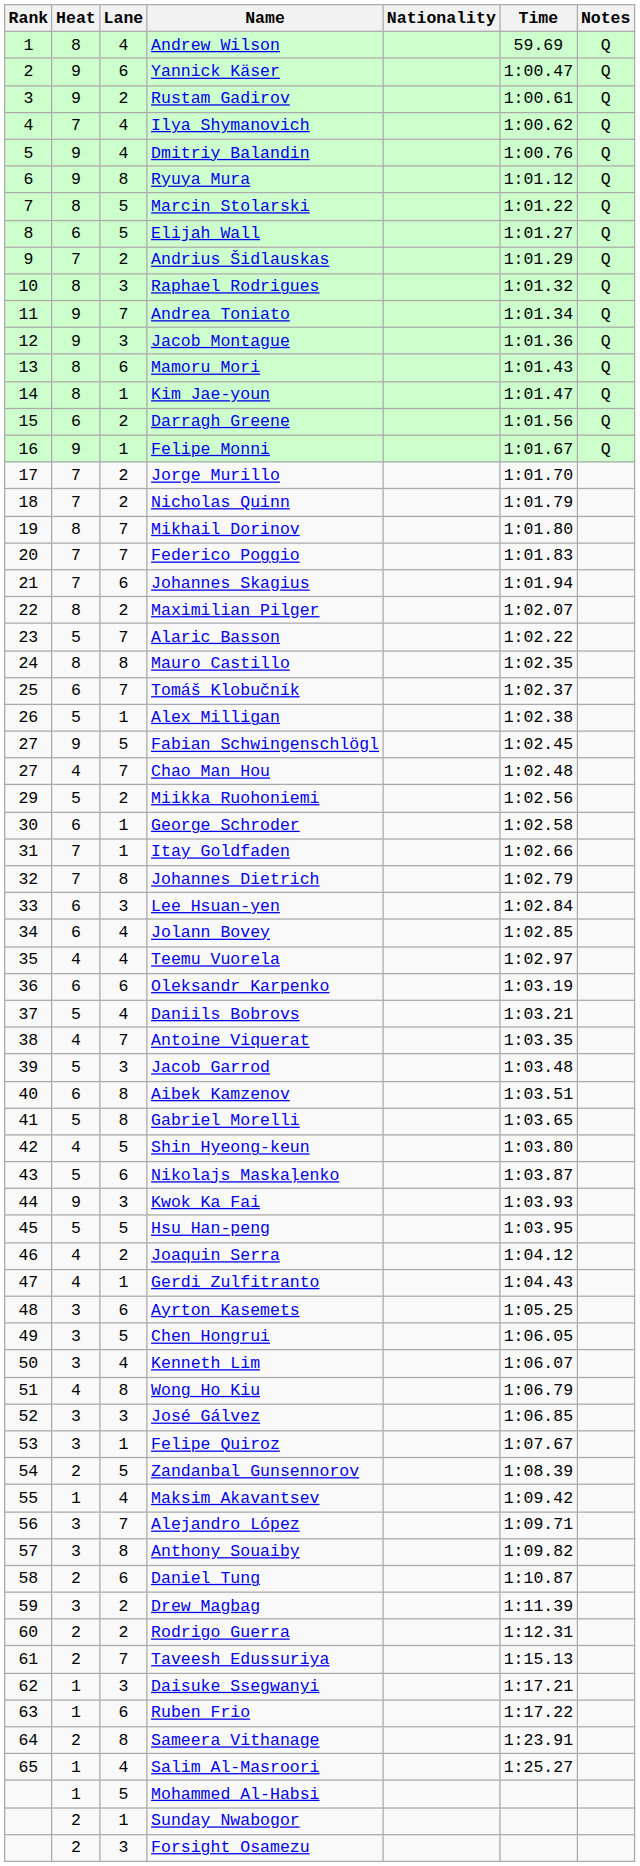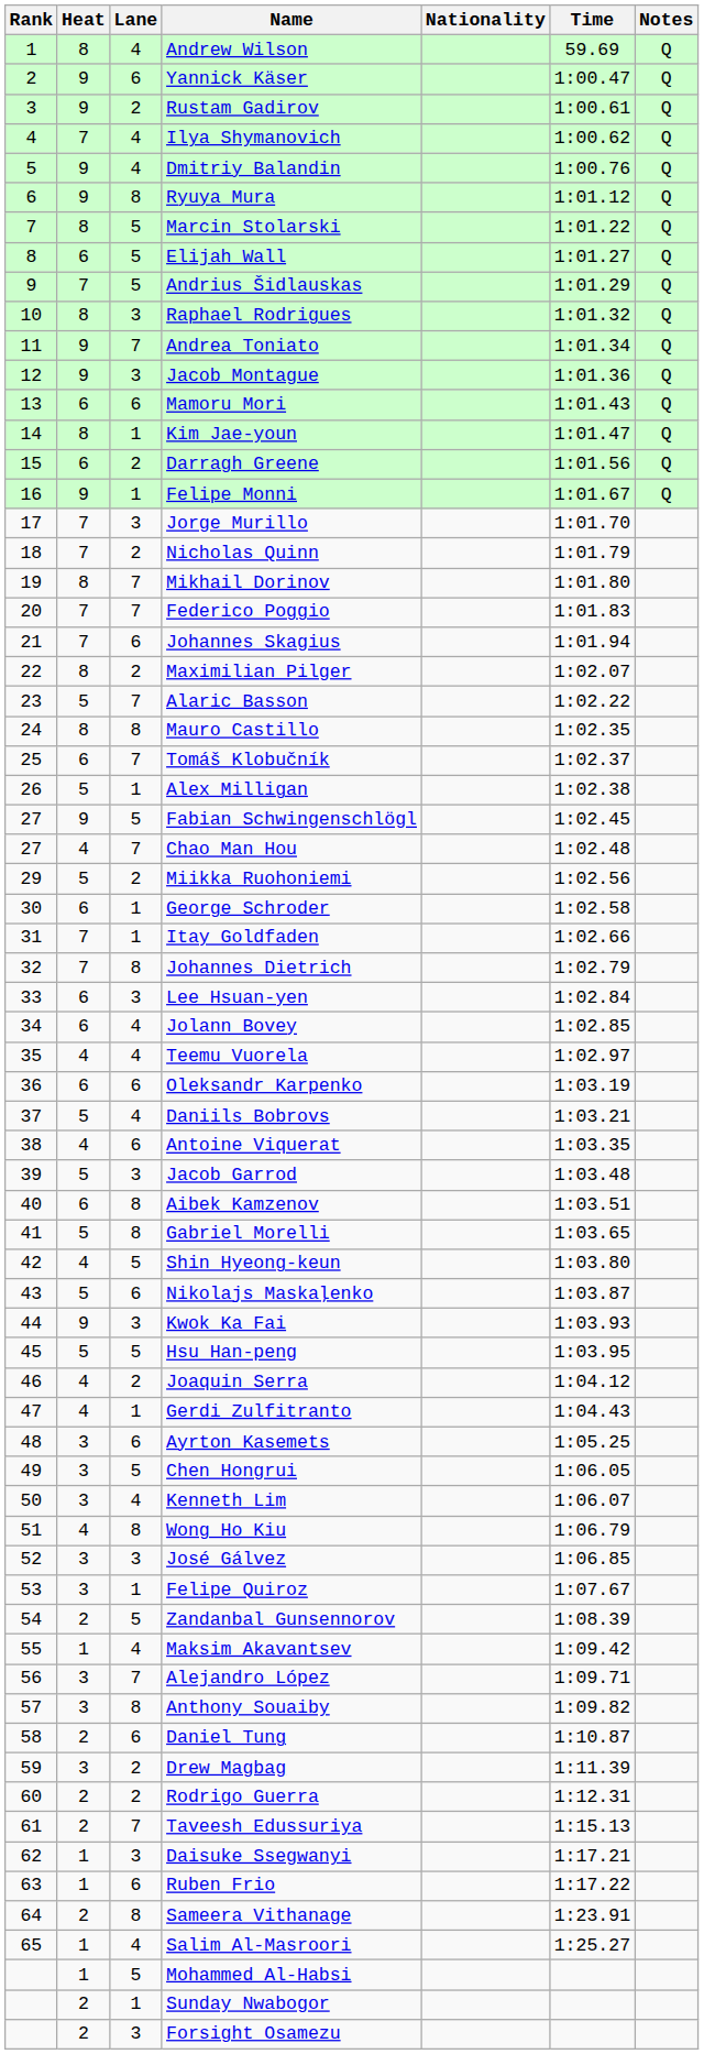 <table class="wikitable sortable" style="text-align:center">
 <tr>
 <th>Rank</th>
 <th>Heat</th>
 <th>Lane</th>
 <th>Name</th>
 <th>Nationality</th>
 <th>Time</th>
 <th>Notes</th>
 </tr>
 <tr bgcolor=ccffcc>
 <td>1</td>
 <td>8</td>
 <td>4</td>
 <td align="left"><a href='#'>Andrew Wilson</a></td>
 <td align="left"></td>
 <td>59.69</td>
 <td>Q</td>
 </tr>
 <tr bgcolor=ccffcc>
 <td>2</td>
 <td>9</td>
 <td>6</td>
 <td align="left"><a href='#'>Yannick Käser</a></td>
 <td align="left"></td>
 <td>1:00.47</td>
 <td>Q</td>
 </tr>
 <tr bgcolor=ccffcc>
 <td>3</td>
 <td>9</td>
 <td>2</td>
 <td align="left"><a href='#'>Rustam Gadirov</a></td>
 <td align="left"></td>
 <td>1:00.61</td>
 <td>Q</td>
 </tr>
 <tr bgcolor=ccffcc>
 <td>4</td>
 <td>7</td>
 <td>4</td>
 <td align="left"><a href='#'>Ilya Shymanovich</a></td>
 <td align="left"></td>
 <td>1:00.62</td>
 <td>Q</td>
 </tr>
 <tr bgcolor=ccffcc>
 <td>5</td>
 <td>9</td>
 <td>4</td>
 <td align="left"><a href='#'>Dmitriy Balandin</a></td>
 <td align="left"></td>
 <td>1:00.76</td>
 <td>Q</td>
 </tr>
 <tr bgcolor=ccffcc>
 <td>6</td>
 <td>9</td>
 <td>8</td>
 <td align="left"><a href='#'>Ryuya Mura</a></td>
 <td align="left"></td>
 <td>1:01.12</td>
 <td>Q</td>
 </tr>
 <tr bgcolor=ccffcc>
 <td>7</td>
 <td>8</td>
 <td>5</td>
 <td align="left"><a href='#'>Marcin Stolarski</a></td>
 <td align="left"></td>
 <td>1:01.22</td>
 <td>Q</td>
 </tr>
 <tr bgcolor=ccffcc>
 <td>8</td>
 <td>6</td>
 <td>5</td>
 <td align="left"><a href='#'>Elijah Wall</a></td>
 <td align="left"></td>
 <td>1:01.27</td>
 <td>Q</td>
 </tr>
 <tr bgcolor=ccffcc>
 <td>9</td>
 <td>7</td>
-<td>2</td>
+<td>5</td>
 <td align="left"><a href='#'>Andrius Šidlauskas</a></td>
 <td align="left"></td>
 <td>1:01.29</td>
 <td>Q</td>
 </tr>
 <tr bgcolor=ccffcc>
 <td>10</td>
 <td>8</td>
 <td>3</td>
 <td align="left"><a href='#'>Raphael Rodrigues</a></td>
 <td align="left"></td>
 <td>1:01.32</td>
 <td>Q</td>
 </tr>
 <tr bgcolor=ccffcc>
 <td>11</td>
 <td>9</td>
 <td>7</td>
 <td align="left"><a href='#'>Andrea Toniato</a></td>
 <td align="left"></td>
 <td>1:01.34</td>
 <td>Q</td>
 </tr>
 <tr bgcolor=ccffcc>
 <td>12</td>
 <td>9</td>
 <td>3</td>
 <td align="left"><a href='#'>Jacob Montague</a></td>
 <td align="left"></td>
 <td>1:01.36</td>
 <td>Q</td>
 </tr>
 <tr bgcolor=ccffcc>
 <td>13</td>
-<td>8</td>
+<td>6</td>
 <td>6</td>
 <td align="left"><a href='#'>Mamoru Mori</a></td>
 <td align="left"></td>
 <td>1:01.43</td>
 <td>Q</td>
 </tr>
 <tr bgcolor=ccffcc>
 <td>14</td>
 <td>8</td>
 <td>1</td>
 <td align="left"><a href='#'>Kim Jae-youn</a></td>
 <td align="left"></td>
 <td>1:01.47</td>
 <td>Q</td>
 </tr>
 <tr bgcolor=ccffcc>
 <td>15</td>
 <td>6</td>
 <td>2</td>
 <td align="left"><a href='#'>Darragh Greene</a></td>
 <td align="left"></td>
 <td>1:01.56</td>
 <td>Q</td>
 </tr>
 <tr bgcolor=ccffcc>
 <td>16</td>
 <td>9</td>
 <td>1</td>
 <td align="left"><a href='#'>Felipe Monni</a></td>
 <td align="left"></td>
 <td>1:01.67</td>
 <td>Q</td>
 </tr>
 <tr>
 <td>17</td>
 <td>7</td>
-<td>2</td>
+<td>3</td>
 <td align="left"><a href='#'>Jorge Murillo</a></td>
 <td align="left"></td>
 <td>1:01.70</td>
 <td></td>
 </tr>
 <tr>
 <td>18</td>
 <td>7</td>
 <td>2</td>
 <td align="left"><a href='#'>Nicholas Quinn</a></td>
 <td align="left"></td>
 <td>1:01.79</td>
 <td></td>
 </tr>
 <tr>
 <td>19</td>
 <td>8</td>
 <td>7</td>
 <td align="left"><a href='#'>Mikhail Dorinov</a></td>
 <td align="left"></td>
 <td>1:01.80</td>
 <td></td>
 </tr>
 <tr>
 <td>20</td>
 <td>7</td>
 <td>7</td>
 <td align="left"><a href='#'>Federico Poggio</a></td>
 <td align="left"></td>
 <td>1:01.83</td>
 <td></td>
 </tr>
 <tr>
 <td>21</td>
 <td>7</td>
 <td>6</td>
 <td align="left"><a href='#'>Johannes Skagius</a></td>
 <td align="left"></td>
 <td>1:01.94</td>
 <td></td>
 </tr>
 <tr>
 <td>22</td>
 <td>8</td>
 <td>2</td>
 <td align="left"><a href='#'>Maximilian Pilger</a></td>
 <td align="left"></td>
 <td>1:02.07</td>
 <td></td>
 </tr>
 <tr>
 <td>23</td>
 <td>5</td>
 <td>7</td>
 <td align="left"><a href='#'>Alaric Basson</a></td>
 <td align="left"></td>
 <td>1:02.22</td>
 <td></td>
 </tr>
 <tr>
 <td>24</td>
 <td>8</td>
 <td>8</td>
 <td align="left"><a href='#'>Mauro Castillo</a></td>
 <td align="left"></td>
 <td>1:02.35</td>
 <td></td>
 </tr>
 <tr>
 <td>25</td>
 <td>6</td>
 <td>7</td>
 <td align="left"><a href='#'>Tomáš Klobučník</a></td>
 <td align="left"></td>
 <td>1:02.37</td>
 <td></td>
 </tr>
 <tr>
 <td>26</td>
 <td>5</td>
 <td>1</td>
 <td align="left"><a href='#'>Alex Milligan</a></td>
 <td align="left"></td>
 <td>1:02.38</td>
 <td></td>
 </tr>
 <tr>
 <td>27</td>
 <td>9</td>
 <td>5</td>
 <td align="left"><a href='#'>Fabian Schwingenschlögl</a></td>
 <td align="left"></td>
 <td>1:02.45</td>
 <td></td>
 </tr>
 <tr>
 <td>27</td>
 <td>4</td>
 <td>7</td>
 <td align="left"><a href='#'>Chao Man Hou</a></td>
 <td align="left"></td>
 <td>1:02.48</td>
 <td></td>
 </tr>
 <tr>
 <td>29</td>
 <td>5</td>
 <td>2</td>
 <td align="left"><a href='#'>Miikka Ruohoniemi </a></td>
 <td align="left"></td>
 <td>1:02.56</td>
 <td></td>
 </tr>
 <tr>
 <td>30</td>
 <td>6</td>
 <td>1</td>
 <td align="left"><a href='#'>George Schroder</a></td>
 <td align="left"></td>
 <td>1:02.58</td>
 <td></td>
 </tr>
 <tr>
 <td>31</td>
 <td>7</td>
 <td>1</td>
 <td align="left"><a href='#'>Itay Goldfaden</a></td>
 <td align="left"></td>
 <td>1:02.66</td>
 <td></td>
 </tr>
 <tr>
 <td>32</td>
 <td>7</td>
 <td>8</td>
 <td align="left"><a href='#'>Johannes Dietrich</a></td>
 <td align="left"></td>
 <td>1:02.79</td>
 <td></td>
 </tr>
 <tr>
 <td>33</td>
 <td>6</td>
 <td>3</td>
 <td align="left"><a href='#'>Lee Hsuan-yen</a></td>
 <td align="left"></td>
 <td>1:02.84</td>
 <td></td>
 </tr>
 <tr>
 <td>34</td>
 <td>6</td>
 <td>4</td>
 <td align="left"><a href='#'>Jolann Bovey</a></td>
 <td align="left"></td>
 <td>1:02.85</td>
 <td></td>
 </tr>
 <tr>
 <td>35</td>
 <td>4</td>
 <td>4</td>
 <td align="left"><a href='#'>Teemu Vuorela</a></td>
 <td align="left"></td>
 <td>1:02.97</td>
 <td></td>
 </tr>
 <tr>
 <td>36</td>
 <td>6</td>
 <td>6</td>
 <td align="left"><a href='#'>Oleksandr Karpenko</a></td>
 <td align="left"></td>
 <td>1:03.19</td>
 <td></td>
 </tr>
 <tr>
 <td>37</td>
 <td>5</td>
 <td>4</td>
 <td align="left"><a href='#'>Daniils Bobrovs</a></td>
 <td align="left"></td>
 <td>1:03.21</td>
 <td></td>
 </tr>
 <tr>
 <td>38</td>
 <td>4</td>
-<td>7</td>
+<td>6</td>
 <td align="left"><a href='#'>Antoine Viquerat</a></td>
 <td align="left"></td>
 <td>1:03.35</td>
 <td></td>
 </tr>
 <tr>
 <td>39</td>
 <td>5</td>
 <td>3</td>
 <td align="left"><a href='#'>Jacob Garrod</a></td>
 <td align="left"></td>
 <td>1:03.48</td>
 <td></td>
 </tr>
 <tr>
 <td>40</td>
 <td>6</td>
 <td>8</td>
 <td align="left"><a href='#'>Aibek Kamzenov</a></td>
 <td align="left"></td>
 <td>1:03.51</td>
 <td></td>
 </tr>
 <tr>
 <td>41</td>
 <td>5</td>
 <td>8</td>
 <td align="left"><a href='#'>Gabriel Morelli</a></td>
 <td align="left"></td>
 <td>1:03.65</td>
 <td></td>
 </tr>
 <tr>
 <td>42</td>
 <td>4</td>
 <td>5</td>
 <td align="left"><a href='#'>Shin Hyeong-keun</a></td>
 <td align="left"></td>
 <td>1:03.80</td>
 <td></td>
 </tr>
 <tr>
 <td>43</td>
 <td>5</td>
 <td>6</td>
 <td align="left"><a href='#'>Nikolajs Maskaļenko</a></td>
 <td align="left"></td>
 <td>1:03.87</td>
 <td></td>
 </tr>
 <tr>
 <td>44</td>
 <td>9</td>
 <td>3</td>
 <td align="left"><a href='#'>Kwok Ka Fai</a></td>
 <td align="left"></td>
 <td>1:03.93</td>
 <td></td>
 </tr>
 <tr>
 <td>45</td>
 <td>5</td>
 <td>5</td>
 <td align="left"><a href='#'>Hsu Han-peng</a></td>
 <td align="left"></td>
 <td>1:03.95</td>
 <td></td>
 </tr>
 <tr>
 <td>46</td>
 <td>4</td>
 <td>2</td>
 <td align="left"><a href='#'>Joaquin Serra</a></td>
 <td align="left"></td>
 <td>1:04.12</td>
 <td></td>
 </tr>
 <tr>
 <td>47</td>
 <td>4</td>
 <td>1</td>
 <td align="left"><a href='#'>Gerdi Zulfitranto</a></td>
 <td align="left"></td>
 <td>1:04.43</td>
 <td></td>
 </tr>
 <tr>
 <td>48</td>
 <td>3</td>
 <td>6</td>
 <td align="left"><a href='#'>Ayrton Kasemets</a></td>
 <td align="left"></td>
 <td>1:05.25</td>
 <td></td>
 </tr>
 <tr>
 <td>49</td>
 <td>3</td>
 <td>5</td>
 <td align="left"><a href='#'>Chen Hongrui</a></td>
 <td align="left"></td>
 <td>1:06.05</td>
 <td></td>
 </tr>
 <tr>
 <td>50</td>
 <td>3</td>
 <td>4</td>
 <td align="left"><a href='#'>Kenneth Lim</a></td>
 <td align="left"></td>
 <td>1:06.07</td>
 <td></td>
 </tr>
 <tr>
 <td>51</td>
 <td>4</td>
 <td>8</td>
 <td align="left"><a href='#'>Wong Ho Kiu</a></td>
 <td align="left"></td>
 <td>1:06.79</td>
 <td></td>
 </tr>
 <tr>
 <td>52</td>
 <td>3</td>
 <td>3</td>
 <td align="left"><a href='#'>José Gálvez</a></td>
 <td align="left"></td>
 <td>1:06.85</td>
 <td></td>
 </tr>
 <tr>
 <td>53</td>
 <td>3</td>
 <td>1</td>
 <td align="left"><a href='#'>Felipe Quiroz</a></td>
 <td align="left"></td>
 <td>1:07.67</td>
 <td></td>
 </tr>
 <tr>
 <td>54</td>
 <td>2</td>
 <td>5</td>
 <td align="left"><a href='#'>Zandanbal Gunsennorov</a></td>
 <td align="left"></td>
 <td>1:08.39</td>
 <td></td>
 </tr>
 <tr>
 <td>55</td>
 <td>1</td>
 <td>4</td>
 <td align="left"><a href='#'>Maksim Akavantsev</a></td>
 <td align="left"></td>
 <td>1:09.42</td>
 <td></td>
 </tr>
 <tr>
 <td>56</td>
 <td>3</td>
 <td>7</td>
 <td align="left"><a href='#'>Alejandro López</a></td>
 <td align="left"></td>
 <td>1:09.71</td>
 <td></td>
 </tr>
 <tr>
 <td>57</td>
 <td>3</td>
 <td>8</td>
 <td align="left"><a href='#'>Anthony Souaiby</a></td>
 <td align="left"></td>
 <td>1:09.82</td>
 <td></td>
 </tr>
 <tr>
 <td>58</td>
 <td>2</td>
 <td>6</td>
 <td align="left"><a href='#'>Daniel Tung</a></td>
 <td align="left"></td>
 <td>1:10.87</td>
 <td></td>
 </tr>
 <tr>
 <td>59</td>
 <td>3</td>
 <td>2</td>
 <td align="left"><a href='#'>Drew Magbag</a></td>
 <td align="left"></td>
 <td>1:11.39</td>
 <td></td>
 </tr>
 <tr>
 <td>60</td>
 <td>2</td>
 <td>2</td>
 <td align="left"><a href='#'>Rodrigo Guerra</a></td>
 <td align="left"></td>
 <td>1:12.31</td>
 <td></td>
 </tr>
 <tr>
 <td>61</td>
 <td>2</td>
 <td>7</td>
 <td align="left"><a href='#'>Taveesh Edussuriya</a></td>
 <td align="left"></td>
 <td>1:15.13</td>
 <td></td>
 </tr>
 <tr>
 <td>62</td>
 <td>1</td>
 <td>3</td>
 <td align="left"><a href='#'>Daisuke Ssegwanyi</a></td>
 <td align="left"></td>
 <td>1:17.21</td>
 <td></td>
 </tr>
 <tr>
 <td>63</td>
 <td>1</td>
 <td>6</td>
 <td align="left"><a href='#'>Ruben Frio</a></td>
 <td align="left"></td>
 <td>1:17.22</td>
 <td></td>
 </tr>
 <tr>
 <td>64</td>
 <td>2</td>
 <td>8</td>
 <td align="left"><a href='#'>Sameera Vithanage</a></td>
 <td align="left"></td>
 <td>1:23.91</td>
 <td></td>
 </tr>
 <tr>
 <td>65</td>
 <td>1</td>
 <td>4</td>
 <td align="left"><a href='#'>Salim Al-Masroori</a></td>
 <td align="left"></td>
 <td>1:25.27</td>
 <td></td>
 </tr>
 <tr>
 <td></td>
 <td>1</td>
 <td>5</td>
 <td align="left"><a href='#'>Mohammed Al-Habsi</a></td>
 <td align="left"></td>
 <td></td>
 <td></td>
 </tr>
 <tr>
 <td></td>
 <td>2</td>
 <td>1</td>
 <td align="left"><a href='#'>Sunday Nwabogor</a></td>
 <td align="left"></td>
 <td></td>
 <td></td>
 </tr>
 <tr>
 <td></td>
 <td>2</td>
 <td>3</td>
 <td align="left"><a href='#'>Forsight Osamezu</a></td>
 <td align="left"></td>
 <td></td>
 <td></td>
 </tr>
 </table>
